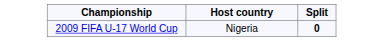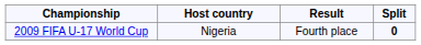 <table align="center" bgcolor="#f7f8ff" border="1" cellpadding="3" cellspacing="0" class="" style="font-size: 95%; border: 1px solid gray; border-collapse: collapse; margin-bottom: 10px;">
 <tr>
 <th width="200">Championship</th>
 <th width="160">Host country</th>
+<th width="120">Result</th>
 <th width="50">Split</th>
 </tr>
 <tr align="center">
 <td><a href='#'>2009 FIFA U-17 World Cup</a></td>
 <td>Nigeria</td>
+<td>Fourth place</td>
 <td><strong>0</strong></td>
 </tr>
 </table>
